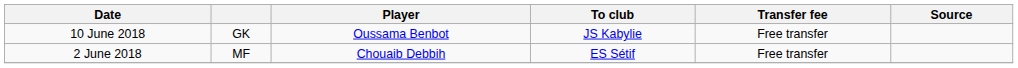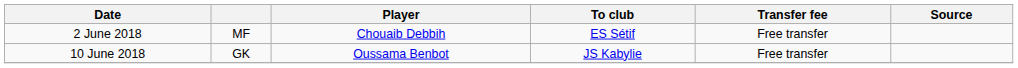 <table class="wikitable sortable" style="width:70%; text-align:center; font-size:85%; text-align:centre;">
 <tr>
 <th>Date</th>
 <th></th>
 <th>Player</th>
 <th>To club</th>
 <th>Transfer fee</th>
 <th>Source</th>
 </tr>
 <tr>
+<td>2 June 2018</td>
+<td>MF</td>
+<td> <a href='#'>Chouaib Debbih</a></td>
+<td><a href='#'>ES Sétif</a></td>
+<td>Free transfer</td>
+<td></td>
+</tr>
+<tr>
 <td>10 June 2018</td>
 <td>GK</td>
 <td> <a href='#'>Oussama Benbot</a></td>
 <td><a href='#'>JS Kabylie</a></td>
 <td>Free transfer</td>
 <td></td>
 </tr>
 <tr>
-<td>2 June 2018</td>
-<td>MF</td>
-<td> <a href='#'>Chouaib Debbih</a></td>
-<td><a href='#'>ES Sétif</a></td>
-<td>Free transfer</td>
-<td></td>
-</tr>
-<tr>
 </tr>
 </table>
